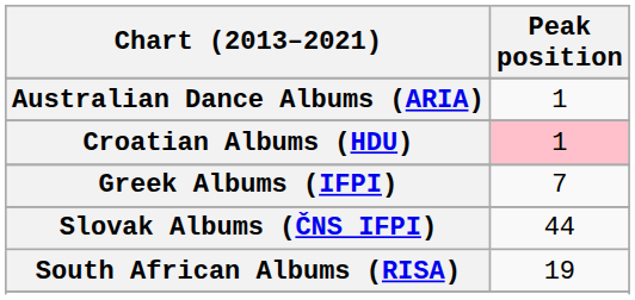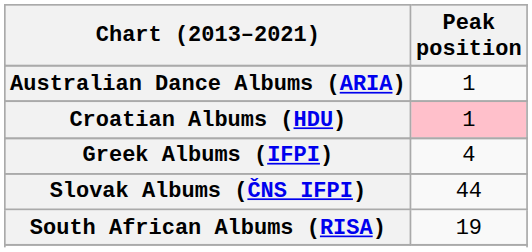 <table class="wikitable sortable plainrowheaders" style="text-align:center">
 <tr>
 <th scope="col">Chart (2013–2021)</th>
 <th scope="col">Peak<br>position</th>
 </tr>
 <tr>
 </tr>
 <tr>
 <th scope="row">Australian Dance Albums (<a href='#'>ARIA</a>)</th>
 <td>1</td>
 </tr>
 <tr>
 </tr>
 <tr>
 </tr>
 <tr>
 </tr>
 <tr>
 </tr>
 <tr>
 <th scope="row">Croatian Albums (<a href='#'>HDU</a>)</th>
 <td style="background: pink;">1</td>
 </tr>
 <tr>
 </tr>
 <tr>
 </tr>
 <tr>
 </tr>
 <tr>
 </tr>
 <tr>
 </tr>
 <tr>
 </tr>
 <tr>
 <th scope="row">Greek Albums (<a href='#'>IFPI</a>)</th>
-<td>7</td>
+<td>4</td>
 </tr>
 <tr>
 </tr>
 <tr>
 </tr>
 <tr>
 </tr>
 <tr>
 </tr>
 <tr>
 </tr>
 <tr>
 </tr>
 <tr>
 </tr>
 <tr>
 </tr>
 <tr>
 </tr>
 <tr>
 </tr>
 <tr>
 <th scope="row">Slovak Albums (<a href='#'>ČNS IFPI</a>)</th>
 <td>44</td>
 </tr>
 <tr>
 <th scope="row">South African Albums (<a href='#'>RISA</a>)</th>
 <td>19</td>
 </tr>
 <tr>
 </tr>
 <tr>
 </tr>
 <tr>
 </tr>
 <tr>
 </tr>
 <tr>
 </tr>
 <tr>
 </tr>
 <tr>
 </tr>
 </table>
